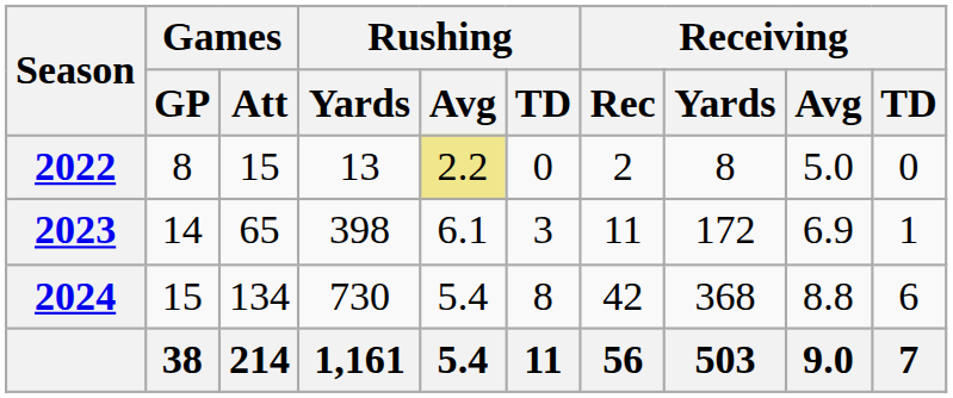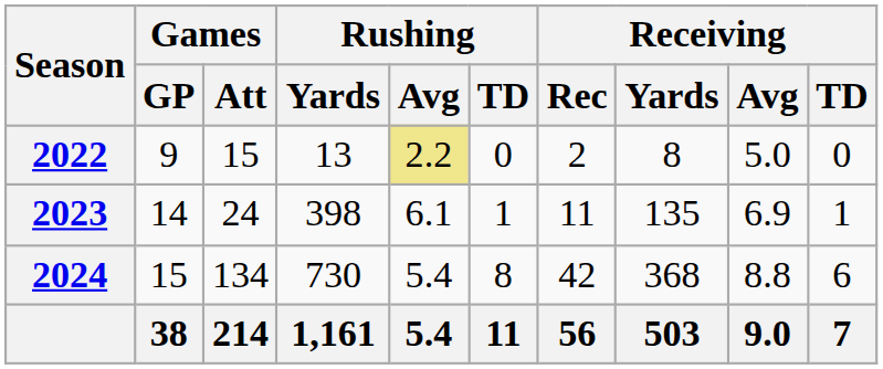 <table class="wikitable" style="text-align:center;">
 <tr>
 <th rowspan="2">Season</th>
 <th colspan="2">Games</th>
 <th colspan="3">Rushing</th>
 <th colspan="4">Receiving</th>
 </tr>
 <tr>
 <th>GP</th>
 <th>Att</th>
 <th>Yards</th>
 <th>Avg</th>
 <th>TD</th>
 <th>Rec</th>
 <th>Yards</th>
 <th>Avg</th>
 <th>TD</th>
 </tr>
 <tr>
 <th><a href='#'>2022</a></th>
-<td>8</td>
+<td>9</td>
 <td>15</td>
 <td>13</td>
 <td style="background: khaki;">2.2</td>
 <td>0</td>
 <td>2</td>
 <td>8</td>
 <td>5.0</td>
 <td>0</td>
 </tr>
 <tr>
 <th><a href='#'>2023</a></th>
 <td>14</td>
-<td>65</td>
+<td>24</td>
 <td>398</td>
 <td>6.1</td>
-<td>3</td>
+<td>1</td>
 <td>11</td>
-<td>172</td>
+<td>135</td>
 <td>6.9</td>
 <td>1</td>
 </tr>
 <tr>
 <th><a href='#'>2024</a></th>
 <td>15</td>
 <td>134</td>
 <td>730</td>
 <td>5.4</td>
 <td>8</td>
 <td>42</td>
 <td>368</td>
 <td>8.8</td>
 <td>6</td>
 </tr>
 <tr>
 <th></th>
 <th>38</th>
 <th>214</th>
 <th>1,161</th>
 <th>5.4</th>
 <th>11</th>
 <th>56</th>
 <th>503</th>
 <th>9.0</th>
 <th>7</th>
 </tr>
 </table>
